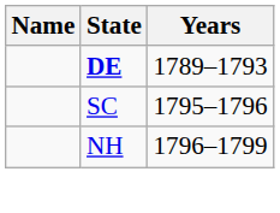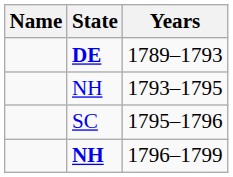 <table class="wikitable sortable">
 <tr>
 <th>Name</th>
 <th>State</th>
 <th>Years</th>
 </tr>
 <tr>
 <td></td>
 <td><strong><a href='#'>DE</a></strong></td>
 <td>1789–1793</td>
 </tr>
 <tr>
 <td></td>
+<td><a href='#'>NH</a></td>
+<td>1793–1795</td>
+</tr>
+<tr>
+<td></td>
 <td><a href='#'>SC</a></td>
 <td>1795–1796</td>
 </tr>
 <tr>
 <td></td>
-<td><a href='#'>NH</a></td>
+<td><strong><a href='#'>NH</a></strong></td>
 <td>1796–1799</td>
 </tr>
 </table>
